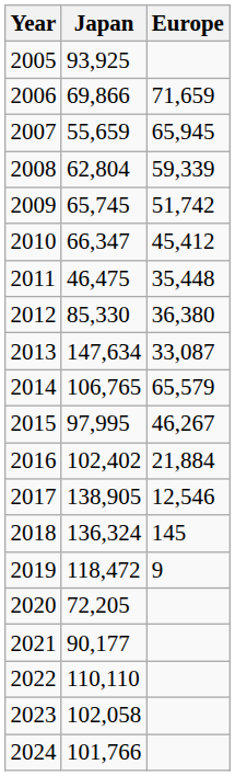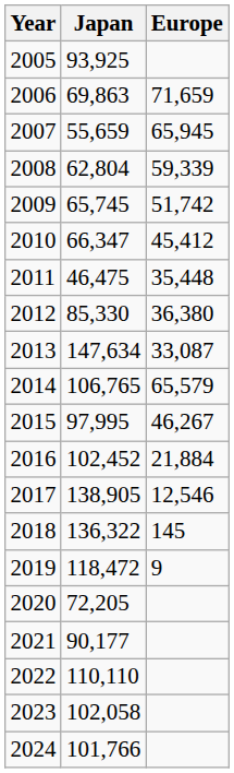 <table class="wikitable">
 <tr>
 <th>Year</th>
 <th>Japan</th>
 <th>Europe</th>
 </tr>
 <tr>
 <td>2005</td>
 <td>93,925</td>
 <td></td>
 </tr>
 <tr>
 <td>2006</td>
-<td>69,866</td>
+<td>69,863</td>
 <td>71,659</td>
 </tr>
 <tr>
 <td>2007</td>
 <td>55,659</td>
 <td>65,945</td>
 </tr>
 <tr>
 <td>2008</td>
 <td>62,804</td>
 <td>59,339</td>
 </tr>
 <tr>
 <td>2009</td>
 <td>65,745</td>
 <td>51,742</td>
 </tr>
 <tr>
 <td>2010</td>
 <td>66,347</td>
 <td>45,412</td>
 </tr>
 <tr>
 <td>2011</td>
 <td>46,475</td>
 <td>35,448</td>
 </tr>
 <tr>
 <td>2012</td>
 <td>85,330</td>
 <td>36,380</td>
 </tr>
 <tr>
 <td>2013</td>
 <td>147,634</td>
 <td>33,087</td>
 </tr>
 <tr>
 <td>2014</td>
 <td>106,765</td>
 <td>65,579</td>
 </tr>
 <tr>
 <td>2015</td>
 <td>97,995</td>
 <td>46,267</td>
 </tr>
 <tr>
 <td>2016</td>
-<td>102,402</td>
+<td>102,452</td>
 <td>21,884</td>
 </tr>
 <tr>
 <td>2017</td>
 <td>138,905</td>
 <td>12,546</td>
 </tr>
 <tr>
 <td>2018</td>
-<td>136,324</td>
+<td>136,322</td>
 <td>145</td>
 </tr>
 <tr>
 <td>2019</td>
 <td>118,472</td>
 <td>9</td>
 </tr>
 <tr>
 <td>2020</td>
 <td>72,205</td>
 <td></td>
 </tr>
 <tr>
 <td>2021</td>
 <td>90,177</td>
 <td></td>
 </tr>
 <tr>
 <td>2022</td>
 <td>110,110</td>
 <td></td>
 </tr>
 <tr>
 <td>2023</td>
 <td>102,058</td>
 <td></td>
 </tr>
 <tr>
 <td>2024</td>
 <td>101,766</td>
 <td></td>
 </tr>
 </table>
